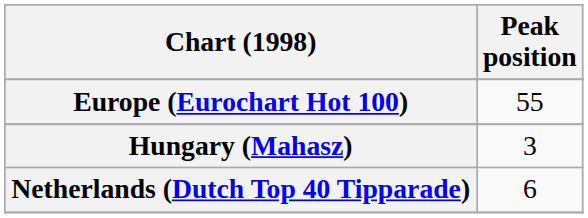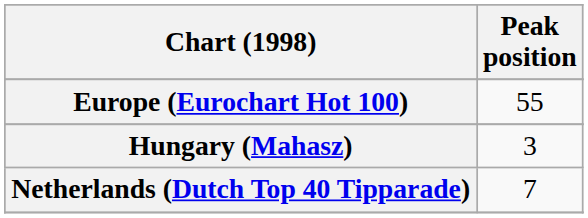 <table class="wikitable sortable plainrowheaders" style="text-align:center">
 <tr>
 <th>Chart (1998)</th>
 <th>Peak<br>position</th>
 </tr>
 <tr>
 </tr>
 <tr>
 </tr>
 <tr>
 <th scope="row">Europe (<a href='#'>Eurochart Hot 100</a>)</th>
 <td>55</td>
 </tr>
 <tr>
 </tr>
 <tr>
 </tr>
 <tr>
 <th scope="row">Hungary (<a href='#'>Mahasz</a>)</th>
 <td>3</td>
 </tr>
 <tr>
 <th scope="row">Netherlands (<a href='#'>Dutch Top 40 Tipparade</a>)</th>
-<td>6</td>
+<td>7</td>
 </tr>
 <tr>
 </tr>
 <tr>
 </tr>
 <tr>
 </tr>
 <tr>
 </tr>
 <tr>
 </tr>
 <tr>
 </tr>
 </table>
